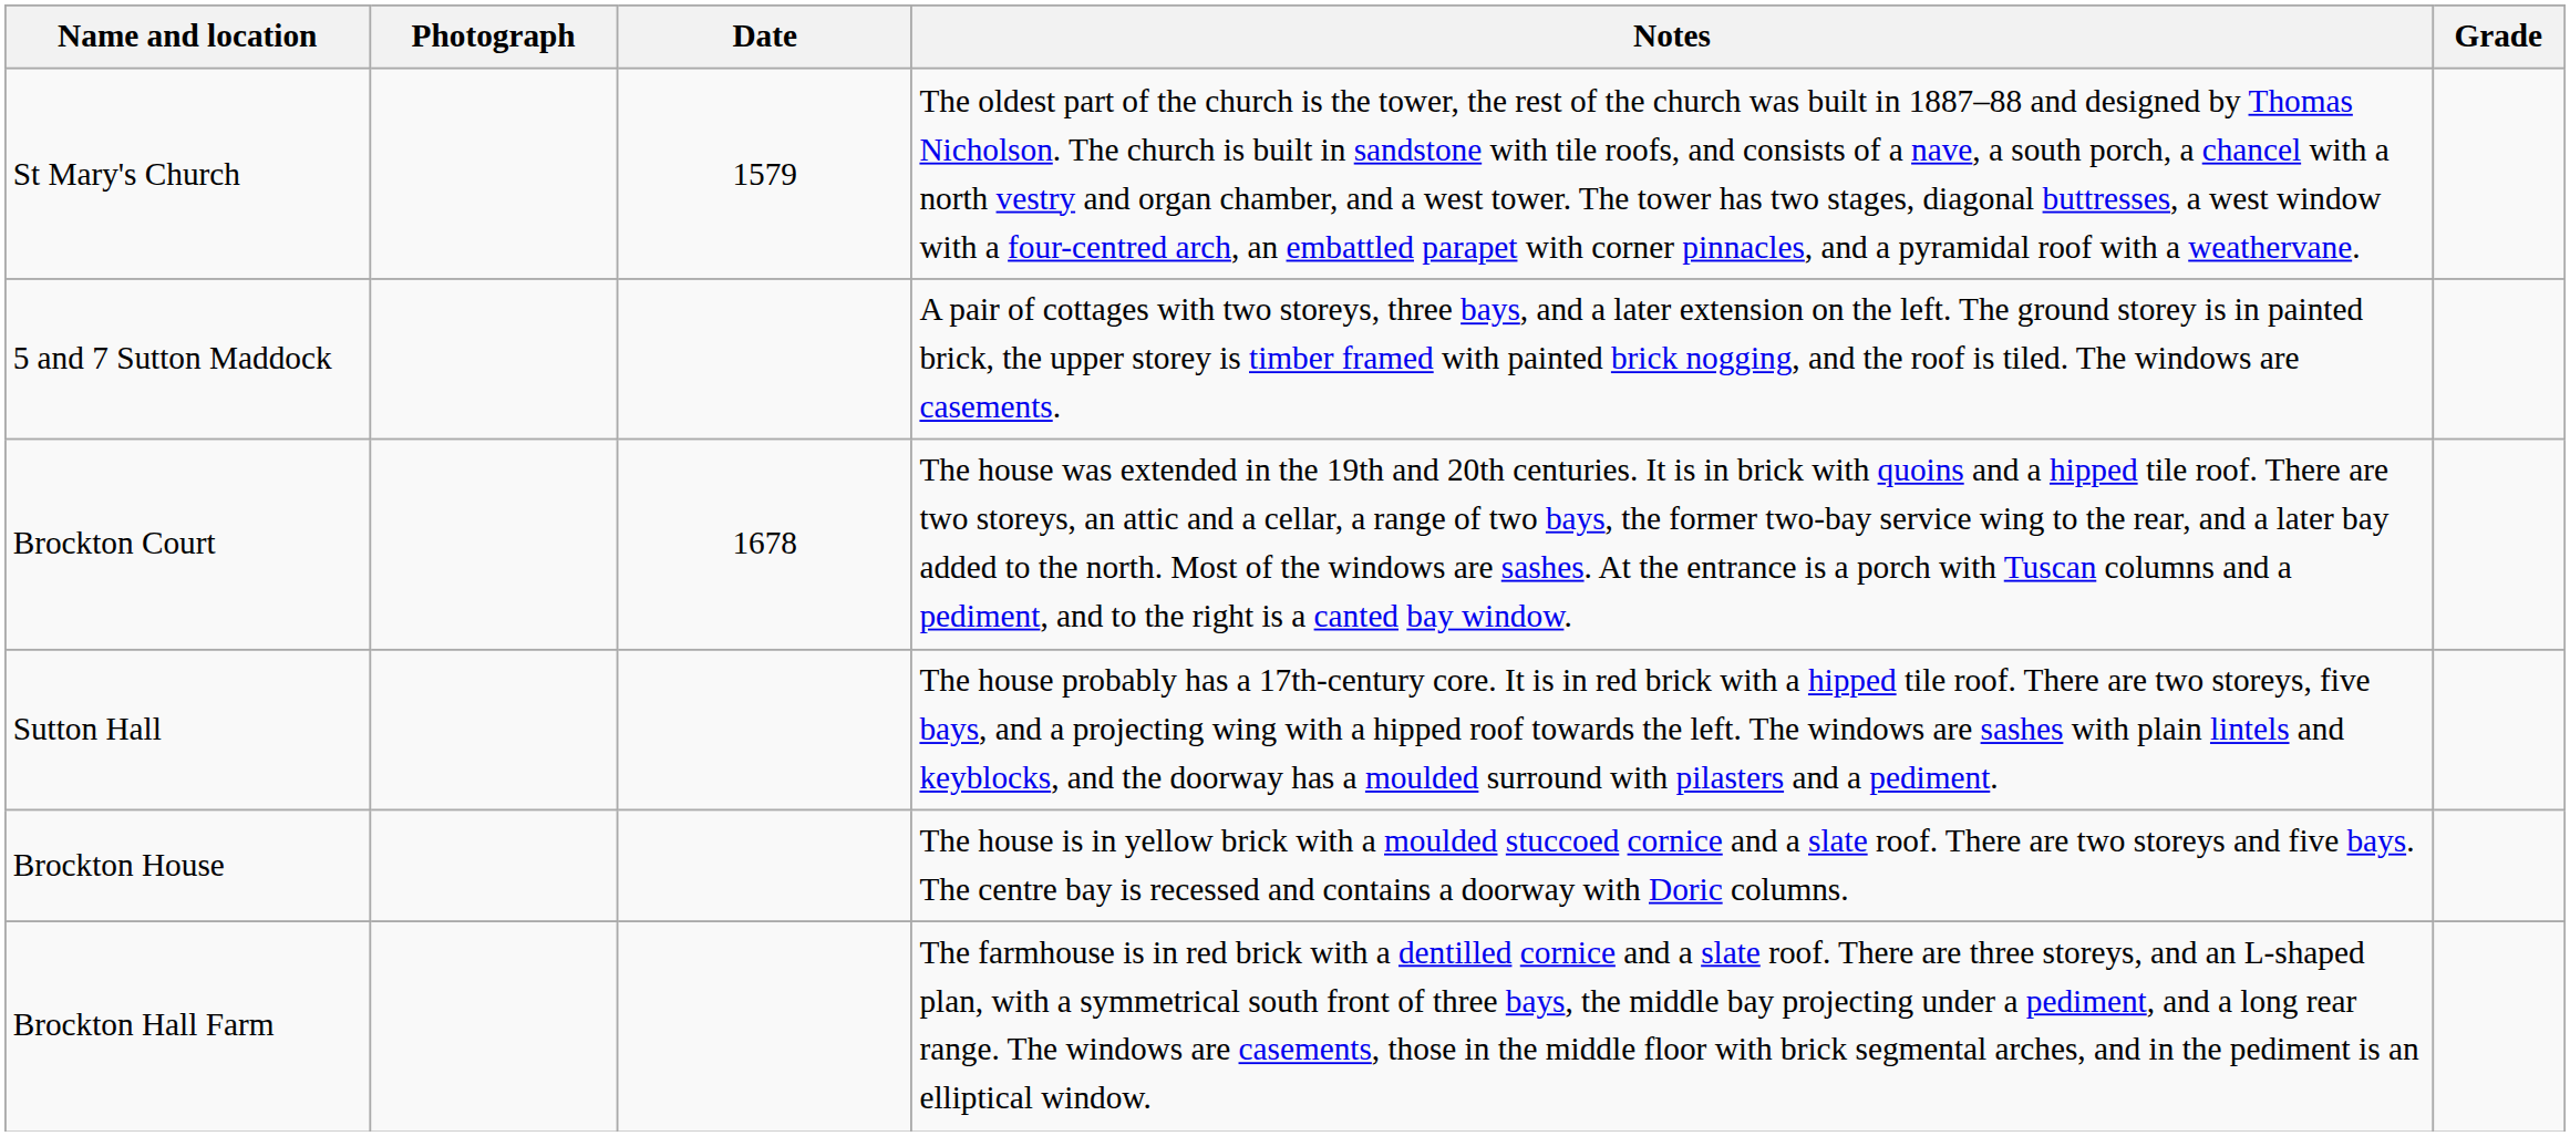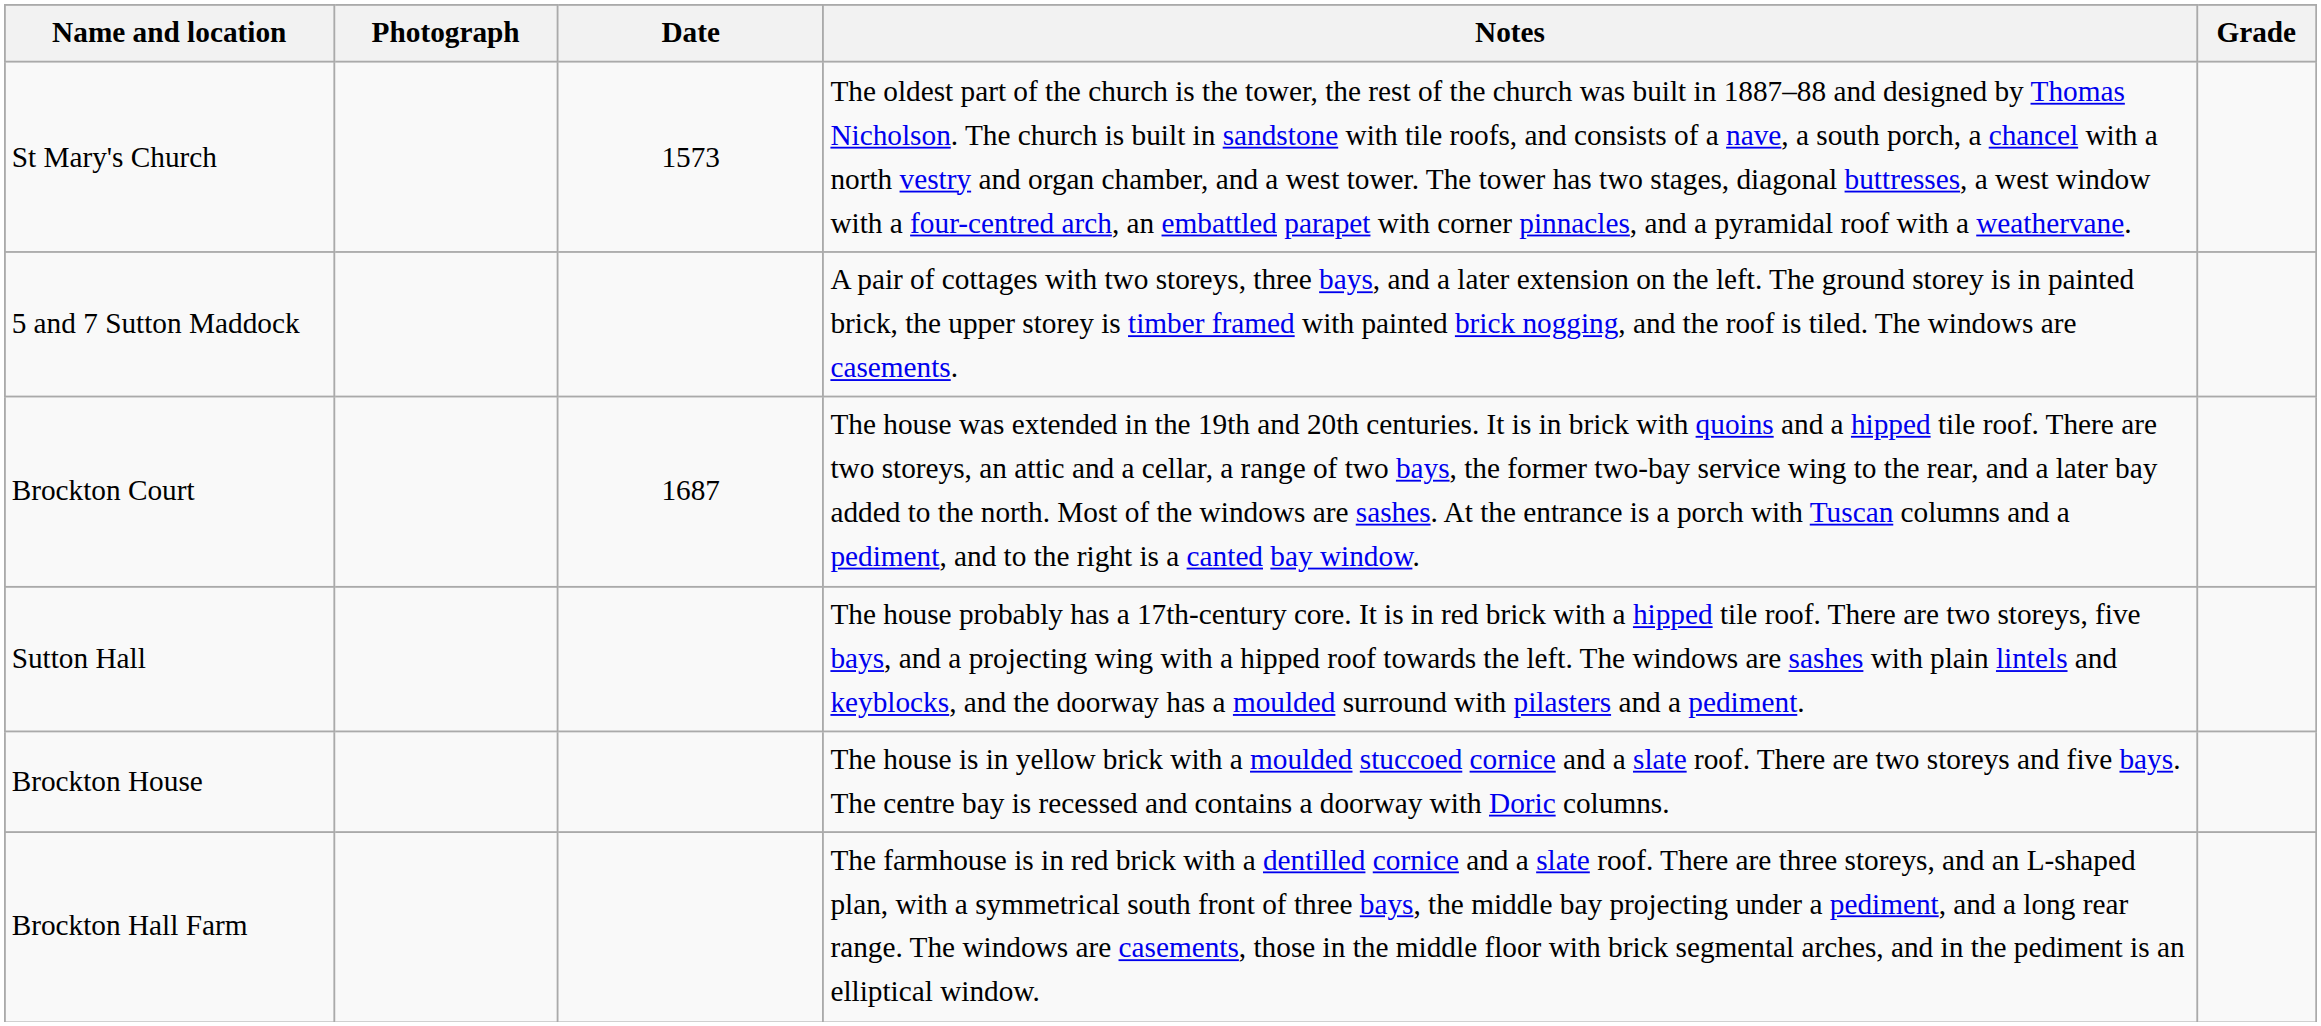 <table class="wikitable sortable plainrowheaders" style="width:100%; border:0; text-align:left; line-height:150%;">
 <tr>
 <th scope="col"  style="width:150px">Name and location</th>
 <th scope="col"  style="width:100px" class="unsortable">Photograph</th>
 <th scope="col"  style="width:120px">Date</th>
 <th scope="col"  style="width:650px" class="unsortable">Notes</th>
 <th scope="col"  style="width:50px">Grade</th>
 </tr>
 <tr>
 <td>St Mary's Church<br><small></small></td>
 <td></td>
-<td align="center">1579</td>
+<td align="center">1573</td>
 <td>The oldest part of the church is the tower, the rest of the church was built in 1887–88 and designed by <a href='#'>Thomas Nicholson</a>.  The church is built in <a href='#'>sandstone</a> with tile roofs, and consists of a <a href='#'>nave</a>, a south porch, a <a href='#'>chancel</a> with a north <a href='#'>vestry</a> and organ chamber, and a west tower.  The tower has two stages, diagonal <a href='#'>buttresses</a>, a west window with a <a href='#'>four-centred arch</a>, an <a href='#'>embattled</a> <a href='#'>parapet</a> with corner <a href='#'>pinnacles</a>, and a pyramidal roof with a <a href='#'>weathervane</a>.</td>
 <td align="center" ></td>
 </tr>
 <tr>
 <td>5 and 7 Sutton Maddock<br><small></small></td>
 <td></td>
 <td align="center"></td>
 <td>A pair of cottages with two storeys, three <a href='#'>bays</a>, and a later extension on the left.  The ground storey is in painted brick, the upper storey is <a href='#'>timber framed</a> with painted <a href='#'>brick nogging</a>, and the roof is tiled.  The windows are <a href='#'>casements</a>.</td>
 <td align="center" ></td>
 </tr>
 <tr>
 <td>Brockton Court<br><small></small></td>
 <td></td>
-<td align="center">1678</td>
+<td align="center">1687</td>
 <td>The house was extended in the 19th and 20th centuries.  It is in brick with <a href='#'>quoins</a> and a <a href='#'>hipped</a> tile roof.  There are two storeys, an attic and a cellar, a range of two <a href='#'>bays</a>, the former two-bay service wing to the rear, and a later bay added to the north.  Most of the windows are <a href='#'>sashes</a>.   At the entrance is a porch with <a href='#'>Tuscan</a> columns and a <a href='#'>pediment</a>, and to the right is a <a href='#'>canted</a> <a href='#'>bay window</a>.</td>
 <td align="center" ></td>
 </tr>
 <tr>
 <td>Sutton Hall<br><small></small></td>
 <td></td>
 <td align="center"></td>
 <td>The house probably has a 17th-century core.  It is in red brick with a <a href='#'>hipped</a> tile roof.  There are two storeys, five <a href='#'>bays</a>, and a projecting wing with a hipped roof towards the left.  The windows are <a href='#'>sashes</a> with plain <a href='#'>lintels</a> and <a href='#'>keyblocks</a>, and the doorway has a <a href='#'>moulded</a> surround with <a href='#'>pilasters</a> and a <a href='#'>pediment</a>.</td>
 <td align="center" ></td>
 </tr>
 <tr>
 <td>Brockton House<br><small></small></td>
 <td></td>
 <td align="center"></td>
 <td>The house is in yellow brick with a <a href='#'>moulded</a> <a href='#'>stuccoed</a> <a href='#'>cornice</a> and a <a href='#'>slate</a> roof.  There are two storeys and five <a href='#'>bays</a>.  The centre bay is recessed and contains a doorway with <a href='#'>Doric</a> columns.</td>
 <td align="center" ></td>
 </tr>
 <tr>
 <td>Brockton Hall Farm<br><small></small></td>
 <td></td>
 <td align="center"></td>
 <td>The farmhouse is in red brick with a <a href='#'>dentilled</a> <a href='#'>cornice</a> and a <a href='#'>slate</a> roof.  There are three storeys, and an L-shaped plan, with a symmetrical south front of three <a href='#'>bays</a>, the middle bay projecting under a <a href='#'>pediment</a>, and a long rear range.  The windows are <a href='#'>casements</a>, those in the middle floor with brick segmental arches, and in the pediment is an elliptical window.</td>
 <td align="center" ></td>
 </tr>
 <tr>
 </tr>
 </table>
